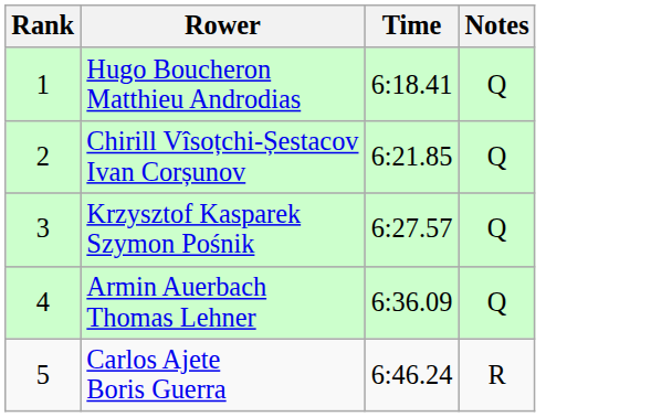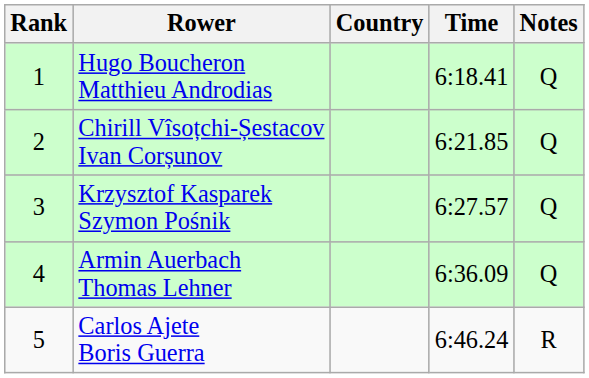 <table class="wikitable" style="text-align:center">
 <tr>
 <th>Rank</th>
 <th>Rower</th>
+<th>Country</th>
 <th>Time</th>
 <th>Notes</th>
 </tr>
 <tr bgcolor=ccffcc>
 <td>1</td>
 <td align="left"><a href='#'>Hugo Boucheron</a><br><a href='#'>Matthieu Androdias</a></td>
+<td align="left"></td>
 <td>6:18.41</td>
 <td>Q</td>
 </tr>
 <tr bgcolor=ccffcc>
 <td>2</td>
 <td align="left"><a href='#'>Chirill Vîsoțchi-Șestacov</a><br><a href='#'>Ivan Corșunov</a></td>
+<td align="left"></td>
 <td>6:21.85</td>
 <td>Q</td>
 </tr>
 <tr bgcolor=ccffcc>
 <td>3</td>
 <td align="left"><a href='#'>Krzysztof Kasparek</a><br><a href='#'>Szymon Pośnik</a></td>
+<td align="left"></td>
 <td>6:27.57</td>
 <td>Q</td>
 </tr>
 <tr bgcolor=ccffcc>
 <td>4</td>
 <td align="left"><a href='#'>Armin Auerbach</a><br><a href='#'>Thomas Lehner</a></td>
+<td align="left"></td>
 <td>6:36.09</td>
 <td>Q</td>
 </tr>
 <tr>
 <td>5</td>
 <td align="left"><a href='#'>Carlos Ajete</a><br><a href='#'>Boris Guerra</a></td>
+<td align="left"></td>
 <td>6:46.24</td>
 <td>R</td>
 </tr>
 </table>
